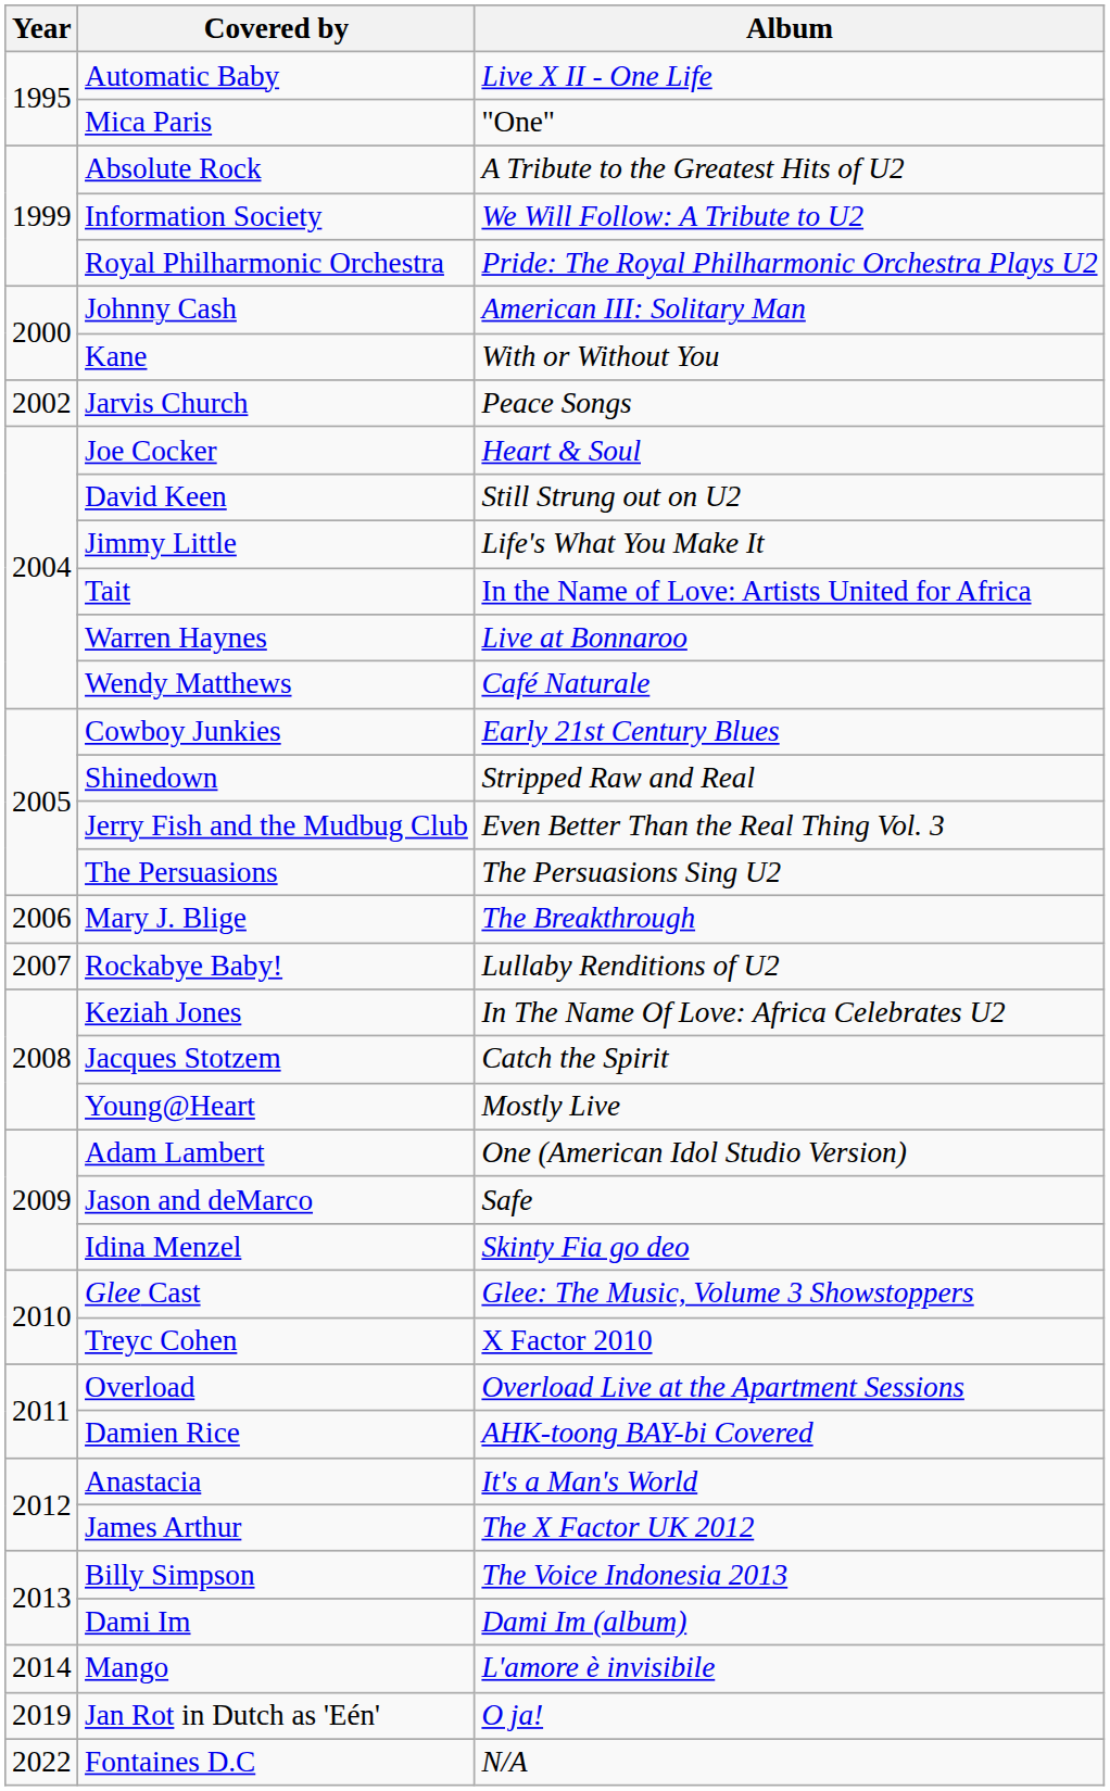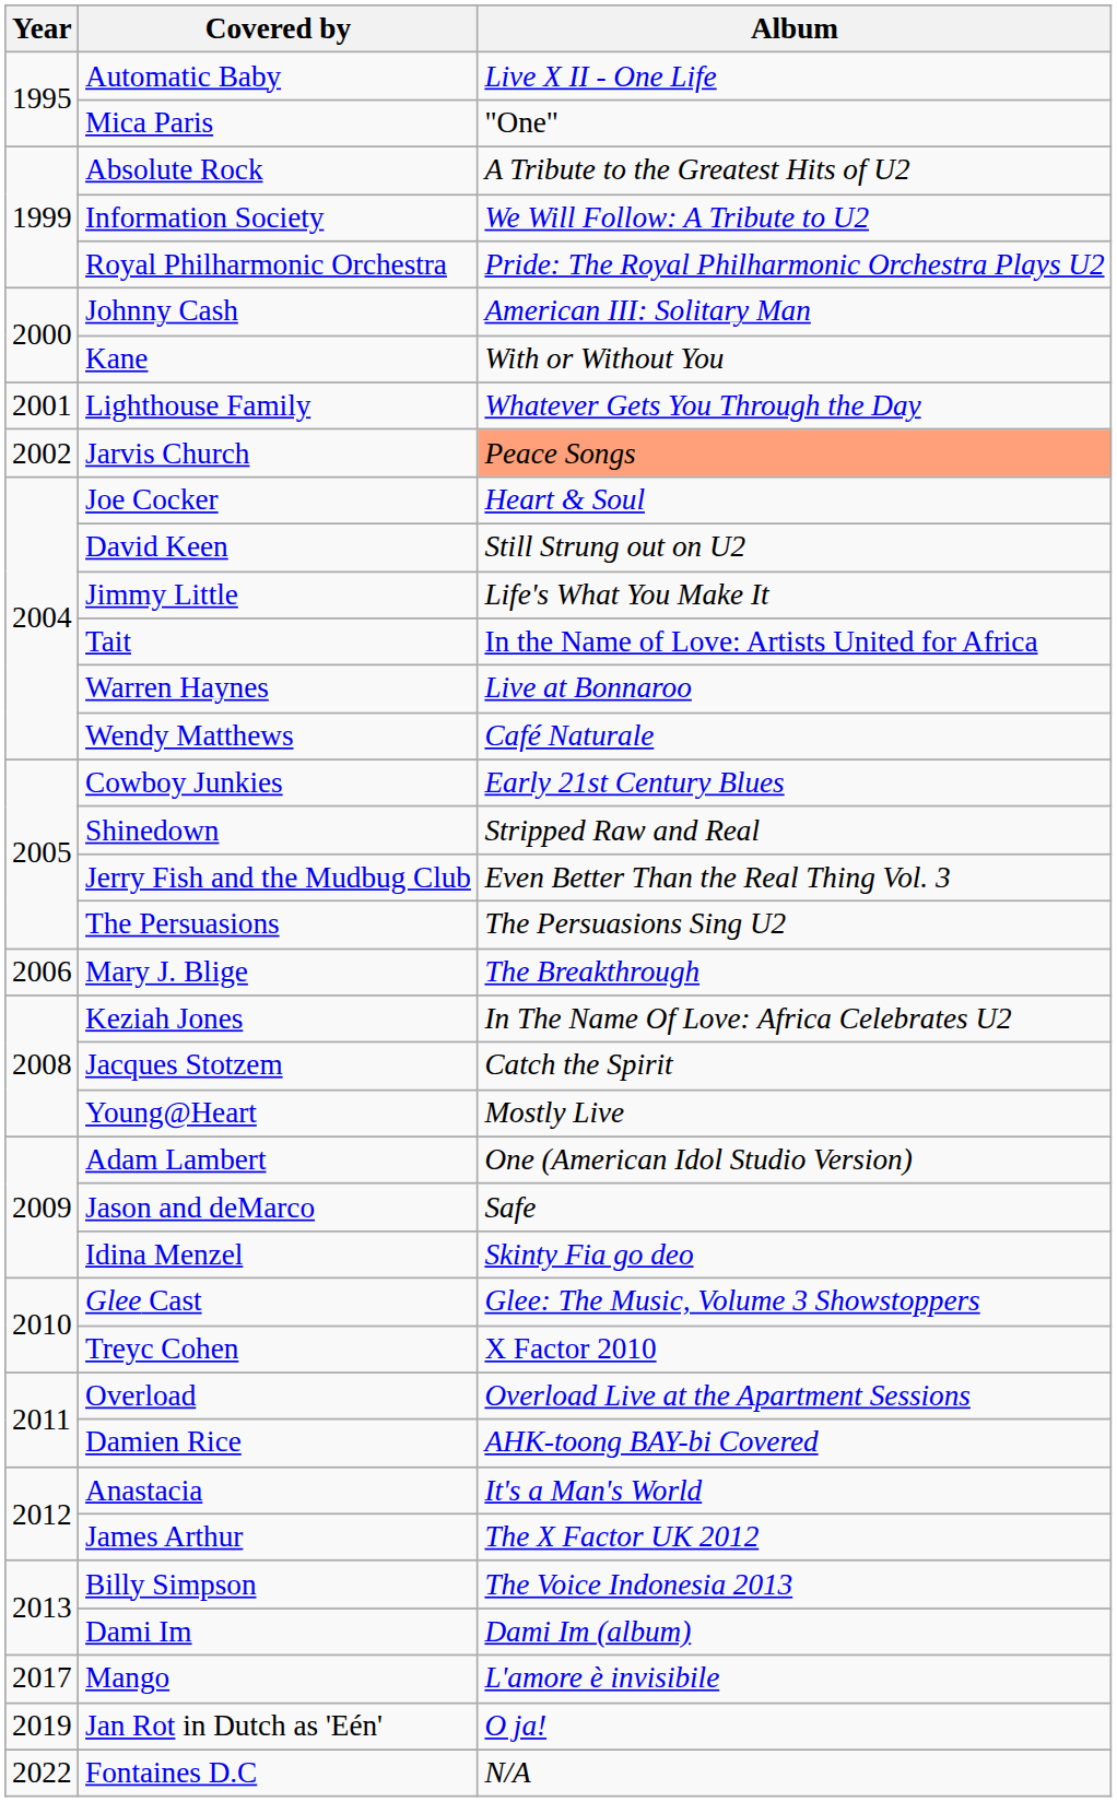 <table class="wikitable">
 <tr>
 <th>Year</th>
 <th>Covered by</th>
 <th>Album</th>
 </tr>
 <tr>
 <td rowspan="2">1995</td>
 <td><a href='#'>Automatic Baby</a></td>
 <td><em><a href='#'>Live X II - One Life</a></em></td>
 </tr>
 <tr>
 <td><a href='#'>Mica Paris</a></td>
 <td>"One"</td>
 </tr>
 <tr>
 <td rowspan="3">1999</td>
 <td><a href='#'>Absolute Rock</a></td>
 <td><em>A Tribute to the Greatest Hits of U2</em></td>
 </tr>
 <tr>
 <td><a href='#'>Information Society</a></td>
 <td><em><a href='#'>We Will Follow: A Tribute to U2</a></em></td>
 </tr>
 <tr>
 <td><a href='#'>Royal Philharmonic Orchestra</a></td>
 <td><em><a href='#'>Pride: The Royal Philharmonic Orchestra Plays U2</a></em></td>
 </tr>
 <tr>
 <td rowspan="2">2000</td>
 <td><a href='#'>Johnny Cash</a></td>
 <td><em><a href='#'>American III: Solitary Man</a></em></td>
 </tr>
 <tr>
 <td><a href='#'>Kane</a></td>
 <td><em>With or Without You</em></td>
 </tr>
 <tr>
+<td>2001</td>
+<td><a href='#'>Lighthouse Family</a></td>
+<td><em><a href='#'>Whatever Gets You Through the Day</a></em></td>
+</tr>
+<tr>
 <td>2002</td>
 <td><a href='#'>Jarvis Church</a></td>
-<td><em>Peace Songs</em></td>
+<td style="background: lightsalmon;"><em>Peace Songs</em></td>
 </tr>
 <tr>
 <td rowspan="6">2004</td>
 <td><a href='#'>Joe Cocker</a></td>
 <td><em><a href='#'>Heart & Soul</a></em></td>
 </tr>
 <tr>
 <td><a href='#'>David Keen</a></td>
 <td><em>Still Strung out on U2</em></td>
 </tr>
 <tr>
 <td><a href='#'>Jimmy Little</a></td>
 <td><em>Life's What You Make It</em></td>
 </tr>
 <tr>
 <td><a href='#'>Tait</a></td>
 <td><a href='#'>In the Name of Love: Artists United for Africa</a></td>
 </tr>
 <tr>
 <td><a href='#'>Warren Haynes</a></td>
 <td><em><a href='#'>Live at Bonnaroo</a></em></td>
 </tr>
 <tr>
 <td><a href='#'>Wendy Matthews</a></td>
 <td><em><a href='#'>Café Naturale</a></em></td>
 </tr>
 <tr>
 <td rowspan="4">2005</td>
 <td><a href='#'>Cowboy Junkies</a></td>
 <td><em><a href='#'>Early 21st Century Blues</a></em></td>
 </tr>
 <tr>
 <td><a href='#'>Shinedown</a></td>
 <td><em>Stripped Raw and Real</em></td>
 </tr>
 <tr>
 <td><a href='#'>Jerry Fish and the Mudbug Club</a></td>
 <td><em>Even Better Than the Real Thing Vol. 3</em></td>
 </tr>
 <tr>
 <td><a href='#'>The Persuasions</a></td>
 <td><em>The Persuasions Sing U2</em></td>
 </tr>
 <tr>
 <td>2006</td>
 <td><a href='#'>Mary J. Blige</a></td>
 <td><em><a href='#'>The Breakthrough</a></em></td>
-</tr>
-<tr>
-<td>2007</td>
-<td><a href='#'>Rockabye Baby!</a></td>
-<td><em>Lullaby Renditions of U2</em></td>
 </tr>
 <tr>
 <td rowspan="3">2008</td>
 <td><a href='#'>Keziah Jones</a></td>
 <td><em>In The Name Of Love: Africa Celebrates U2</em></td>
 </tr>
 <tr>
 <td><a href='#'>Jacques Stotzem</a></td>
 <td><em>Catch the Spirit</em></td>
 </tr>
 <tr>
 <td><a href='#'>Young@Heart</a></td>
 <td><em>Mostly Live</em></td>
 </tr>
 <tr>
 <td rowspan="3">2009</td>
 <td><a href='#'>Adam Lambert</a></td>
 <td><em>One (American Idol Studio Version)</em></td>
 </tr>
 <tr>
 <td><a href='#'>Jason and deMarco</a></td>
 <td><em>Safe</em></td>
 </tr>
 <tr>
 <td><a href='#'>Idina Menzel</a></td>
 <td><em><a href='#'>Skinty Fia go deo</a></em></td>
 </tr>
 <tr>
 <td rowspan="2">2010</td>
 <td><a href='#'><em>Glee</em> Cast</a></td>
 <td><em><a href='#'>Glee: The Music, Volume 3 Showstoppers</a></em></td>
 </tr>
 <tr>
 <td><a href='#'>Treyc Cohen</a></td>
 <td><a href='#'>X Factor 2010</a></td>
 </tr>
 <tr>
 <td rowspan="2">2011</td>
 <td><a href='#'>Overload</a></td>
 <td><em><a href='#'>Overload Live at the Apartment Sessions</a></em></td>
 </tr>
 <tr>
 <td><a href='#'>Damien Rice</a></td>
 <td><em><a href='#'>AHK-toong BAY-bi Covered</a></em></td>
 </tr>
 <tr>
 <td rowspan="2">2012</td>
 <td><a href='#'>Anastacia</a></td>
 <td><em><a href='#'>It's a Man's World</a></em></td>
 </tr>
 <tr>
 <td><a href='#'>James Arthur</a></td>
 <td><em><a href='#'>The X Factor UK 2012</a></em></td>
 </tr>
 <tr>
 <td rowspan="2">2013</td>
 <td><a href='#'>Billy Simpson</a></td>
 <td><em><a href='#'>The Voice Indonesia 2013</a></em></td>
 </tr>
 <tr>
 <td><a href='#'>Dami Im</a></td>
 <td><em><a href='#'>Dami Im (album)</a></em></td>
 </tr>
 <tr>
-<td>2014</td>
+<td>2017</td>
 <td><a href='#'>Mango</a></td>
 <td><em><a href='#'>L'amore è invisibile</a></em></td>
 </tr>
 <tr>
 <td>2019</td>
 <td><a href='#'>Jan Rot</a> in Dutch as 'Eén'</td>
 <td><em><a href='#'>O ja!</a></em></td>
 </tr>
 <tr>
 <td>2022</td>
 <td><a href='#'>Fontaines D.C</a></td>
 <td><em>N/A</em></td>
 </tr>
 </table>
